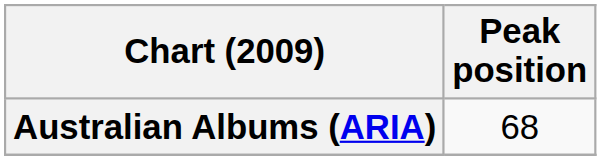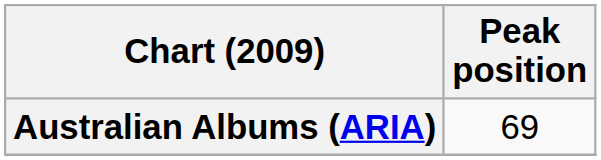 <table class="wikitable sortable plainrowheaders" style="text-align:center">
 <tr>
 <th>Chart (2009)</th>
 <th>Peak<br>position</th>
 </tr>
 <tr>
 <th scope="row">Australian Albums (<a href='#'>ARIA</a>)</th>
-<td>68</td>
+<td>69</td>
 </tr>
 <tr>
 </tr>
 </table>
